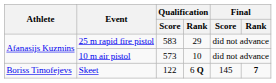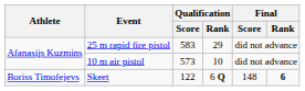 <table class="wikitable" style="font-size:90%">
 <tr>
 <th rowspan="2">Athlete</th>
 <th rowspan="2">Event</th>
 <th colspan="2">Qualification</th>
 <th colspan="2">Final</th>
 </tr>
 <tr>
 <th>Score</th>
 <th>Rank</th>
 <th>Score</th>
 <th>Rank</th>
 </tr>
 <tr>
 <td rowspan=2><a href='#'>Afanasijs Kuzmins</a></td>
 <td><a href='#'>25 m rapid fire pistol</a></td>
 <td align="center">583</td>
 <td align="center">29</td>
 <td colspan="2"  align="center">did not advance</td>
 </tr>
 <tr>
 <td><a href='#'>10 m air pistol</a></td>
 <td align="center">573</td>
 <td align="center">10</td>
 <td colspan="2"  align="center">did not advance</td>
 </tr>
 <tr>
 <td rowspan=1><a href='#'>Boriss Timofejevs</a></td>
 <td><a href='#'>Skeet</a></td>
 <td align="center">122</td>
 <td align="center">6 <strong>Q</strong></td>
-<td align="center">145</td>
-<td align="center"><strong>7</strong></td>
+<td align="center">148</td>
+<td align="center"><strong>6</strong></td>
 </tr>
 </table>
